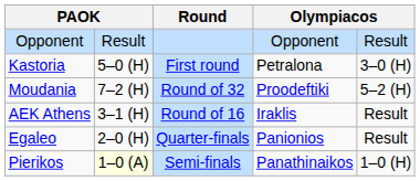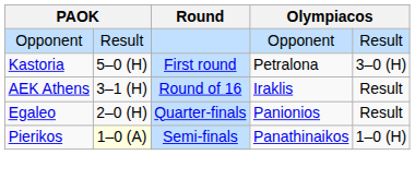 <table class="wikitable" style="text-align:center">
 <tr>
 <th colspan="2">PAOK</th>
 <th>Round</th>
 <th colspan="2">Olympiacos</th>
 </tr>
 <tr style="background:#C1E0FF">
 <td>Opponent</td>
 <td>Result</td>
 <td></td>
 <td>Opponent</td>
 <td>Result</td>
 </tr>
 <tr>
 <td style="text-align:left"><a href='#'>Kastoria</a></td>
 <td>5–0 (H)</td>
 <td style="background:#C1E0FF"><a href='#'>First round</a></td>
 <td style="text-align:left">Petralona</td>
 <td>3–0 (H)</td>
-</tr>
-<tr>
-<td style="text-align:left"><a href='#'>Moudania</a></td>
-<td>7–2 (H)</td>
-<td style="background:#C1E0FF"><a href='#'>Round of 32</a></td>
-<td style="text-align:left"><a href='#'>Proodeftiki</a></td>
-<td>5–2 (H)</td>
 </tr>
 <tr>
 <td style="text-align:left"><a href='#'>AEK Athens</a></td>
 <td>3–1 (H)</td>
 <td style="background:#C1E0FF"><a href='#'>Round of 16</a></td>
 <td style="text-align:left"><a href='#'>Iraklis</a></td>
 <td>Result</td>
 </tr>
 <tr>
 <td style="text-align:left"><a href='#'>Egaleo</a></td>
 <td>2–0 (H)</td>
 <td style="background:#C1E0FF"><a href='#'>Quarter-finals</a></td>
 <td style="text-align:left"><a href='#'>Panionios</a></td>
 <td>Result</td>
 </tr>
 <tr>
 <td style="text-align:left"><a href='#'>Pierikos</a></td>
 <td style="background: lightyellow;">1–0 (A)</td>
 <td style="background:#C1E0FF"><a href='#'>Semi-finals</a></td>
 <td style="text-align:left"><a href='#'>Panathinaikos</a></td>
 <td>1–0 (H)</td>
 </tr>
 </table>
